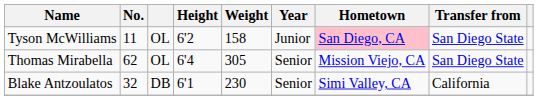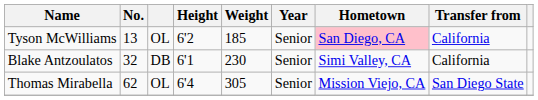 <table class="wikitable sortable mw-collapsible">
 <tr>
 <th>Name</th>
 <th>No.</th>
 <th></th>
 <th>Height</th>
 <th>Weight</th>
 <th>Year</th>
 <th>Hometown</th>
 <th>Transfer from</th>
 <th></th>
 </tr>
 <tr>
 <td>Tyson McWilliams</td>
-<td>11</td>
+<td>13</td>
 <td>OL</td>
 <td>6'2</td>
-<td>158</td>
-<td> Junior</td>
+<td>185</td>
+<td> Senior</td>
 <td style="background: pink;"><a href='#'>San Diego, CA</a></td>
-<td><a href='#'>San Diego State</a></td>
+<td><a href='#'>California</a></td>
+<td></td>
+</tr>
+<tr>
+<td>Blake Antzoulatos</td>
+<td>32</td>
+<td>DB</td>
+<td>6'1</td>
+<td>230</td>
+<td> Senior</td>
+<td><a href='#'>Simi Valley, CA</a></td>
+<td>California</td>
 <td></td>
 </tr>
 <tr>
 <td>Thomas Mirabella</td>
 <td>62</td>
 <td>OL</td>
 <td>6'4</td>
 <td>305</td>
 <td> Senior</td>
 <td><a href='#'>Mission Viejo, CA</a></td>
 <td><a href='#'>San Diego State</a></td>
 <td></td>
 </tr>
 <tr>
-<td>Blake Antzoulatos</td>
-<td>32</td>
-<td>DB</td>
-<td>6'1</td>
-<td>230</td>
-<td> Senior</td>
-<td><a href='#'>Simi Valley, CA</a></td>
-<td>California</td>
-<td></td>
-</tr>
-<tr>
 </tr>
 </table>
